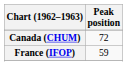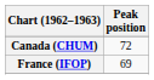 <table class="wikitable sortable plainrowheaders" style="text-align:center">
 <tr>
 <th>Chart (1962–1963)</th>
 <th>Peak<br>position</th>
 </tr>
 <tr>
 </tr>
 <tr>
 <th scope="row">Canada (<a href='#'>CHUM</a>)</th>
 <td>72</td>
 </tr>
 <tr>
 <th scope="row">France (<a href='#'>IFOP</a>)</th>
-<td>59</td>
+<td>69</td>
 </tr>
 <tr>
 </tr>
 <tr>
 </tr>
 </table>
